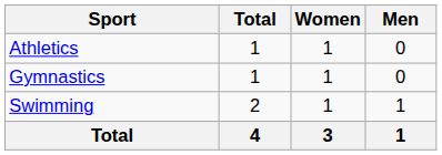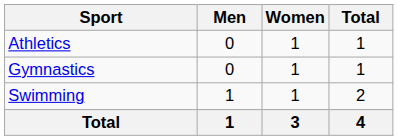 <table class="wikitable sortable" style="text-align:center;">
 <tr>
 <th width=180>Sport</th>
+<th width=55>Men</th>
+<th width=55>Women</th>
 <th width=55>Total</th>
-<th width=55>Women</th>
-<th width=55>Men</th>
 </tr>
 <tr>
 <td align=left><a href='#'>Athletics</a></td>
-<td>1</td>
-<td>1</td>
 <td>0</td>
-</tr>
-<tr>
-<td align=left><a href='#'>Gymnastics</a></td>
-<td>1</td>
-<td>1</td>
-<td>0</td>
-</tr>
-<tr>
-<td align=left><a href='#'>Swimming</a></td>
-<td>2</td>
 <td>1</td>
 <td>1</td>
 </tr>
 <tr>
+<td align=left><a href='#'>Gymnastics</a></td>
+<td>0</td>
+<td>1</td>
+<td>1</td>
+</tr>
+<tr>
+<td align=left><a href='#'>Swimming</a></td>
+<td>1</td>
+<td>1</td>
+<td>2</td>
+</tr>
+<tr>
 <th>Total</th>
+<th>1</th>
+<th>3</th>
 <th>4</th>
-<th>3</th>
-<th>1</th>
 </tr>
 </table>
